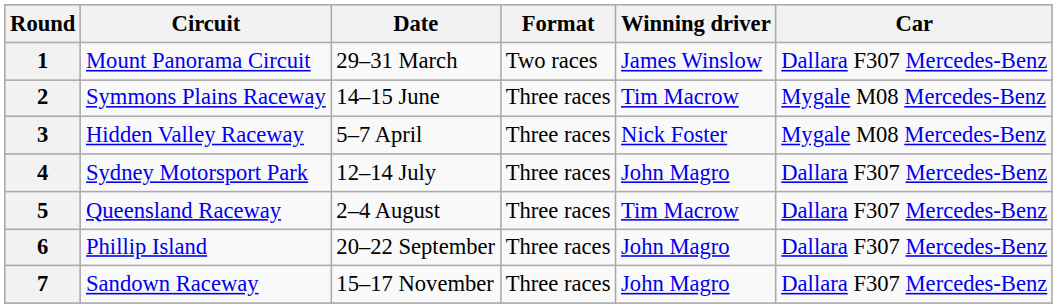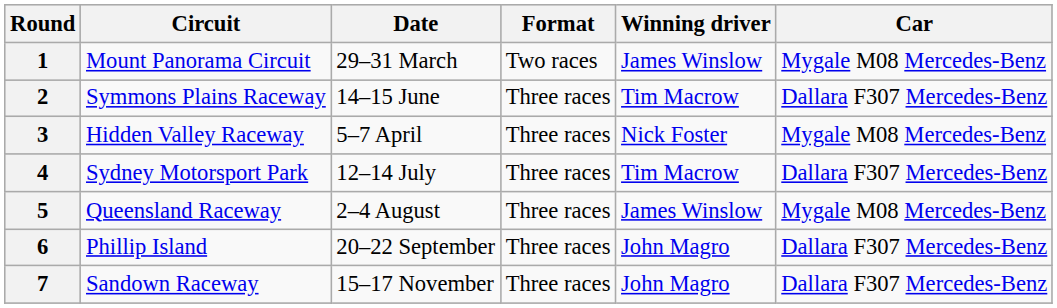 <table class="wikitable" style="font-size: 90%;">
 <tr>
 <th>Round</th>
 <th>Circuit</th>
 <th>Date</th>
 <th>Format</th>
 <th>Winning driver</th>
 <th>Car</th>
 </tr>
 <tr>
 <th>1</th>
 <td> <a href='#'>Mount Panorama Circuit</a></td>
 <td>29–31 March</td>
 <td>Two races</td>
 <td><a href='#'>James Winslow</a></td>
-<td><a href='#'>Dallara</a> F307 <a href='#'>Mercedes-Benz</a></td>
+<td><a href='#'>Mygale</a> M08 <a href='#'>Mercedes-Benz</a></td>
 </tr>
 <tr>
 <th>2</th>
 <td> <a href='#'>Symmons Plains Raceway</a></td>
 <td>14–15 June</td>
 <td>Three races</td>
 <td><a href='#'>Tim Macrow</a></td>
-<td><a href='#'>Mygale</a> M08 <a href='#'>Mercedes-Benz</a></td>
+<td><a href='#'>Dallara</a> F307 <a href='#'>Mercedes-Benz</a></td>
 </tr>
 <tr>
 <th>3</th>
 <td> <a href='#'>Hidden Valley Raceway</a></td>
 <td>5–7 April</td>
 <td>Three races</td>
 <td><a href='#'>Nick Foster</a></td>
 <td><a href='#'>Mygale</a> M08 <a href='#'>Mercedes-Benz</a></td>
 </tr>
 <tr>
 <th>4</th>
 <td> <a href='#'>Sydney Motorsport Park</a></td>
 <td>12–14 July</td>
 <td>Three races</td>
-<td><a href='#'>John Magro</a></td>
+<td><a href='#'>Tim Macrow</a></td>
 <td><a href='#'>Dallara</a> F307 <a href='#'>Mercedes-Benz</a></td>
 </tr>
 <tr>
 <th>5</th>
 <td> <a href='#'>Queensland Raceway</a></td>
 <td>2–4 August</td>
 <td>Three races</td>
-<td><a href='#'>Tim Macrow</a></td>
-<td><a href='#'>Dallara</a> F307 <a href='#'>Mercedes-Benz</a></td>
+<td><a href='#'>James Winslow</a></td>
+<td><a href='#'>Mygale</a> M08 <a href='#'>Mercedes-Benz</a></td>
 </tr>
 <tr>
 <th>6</th>
 <td> <a href='#'>Phillip Island</a></td>
 <td>20–22 September</td>
 <td>Three races</td>
 <td><a href='#'>John Magro</a></td>
 <td><a href='#'>Dallara</a> F307 <a href='#'>Mercedes-Benz</a></td>
 </tr>
 <tr>
 <th>7</th>
 <td> <a href='#'>Sandown Raceway</a></td>
 <td>15–17 November</td>
 <td>Three races</td>
 <td><a href='#'>John Magro</a></td>
 <td><a href='#'>Dallara</a> F307 <a href='#'>Mercedes-Benz</a></td>
 </tr>
 </table>
